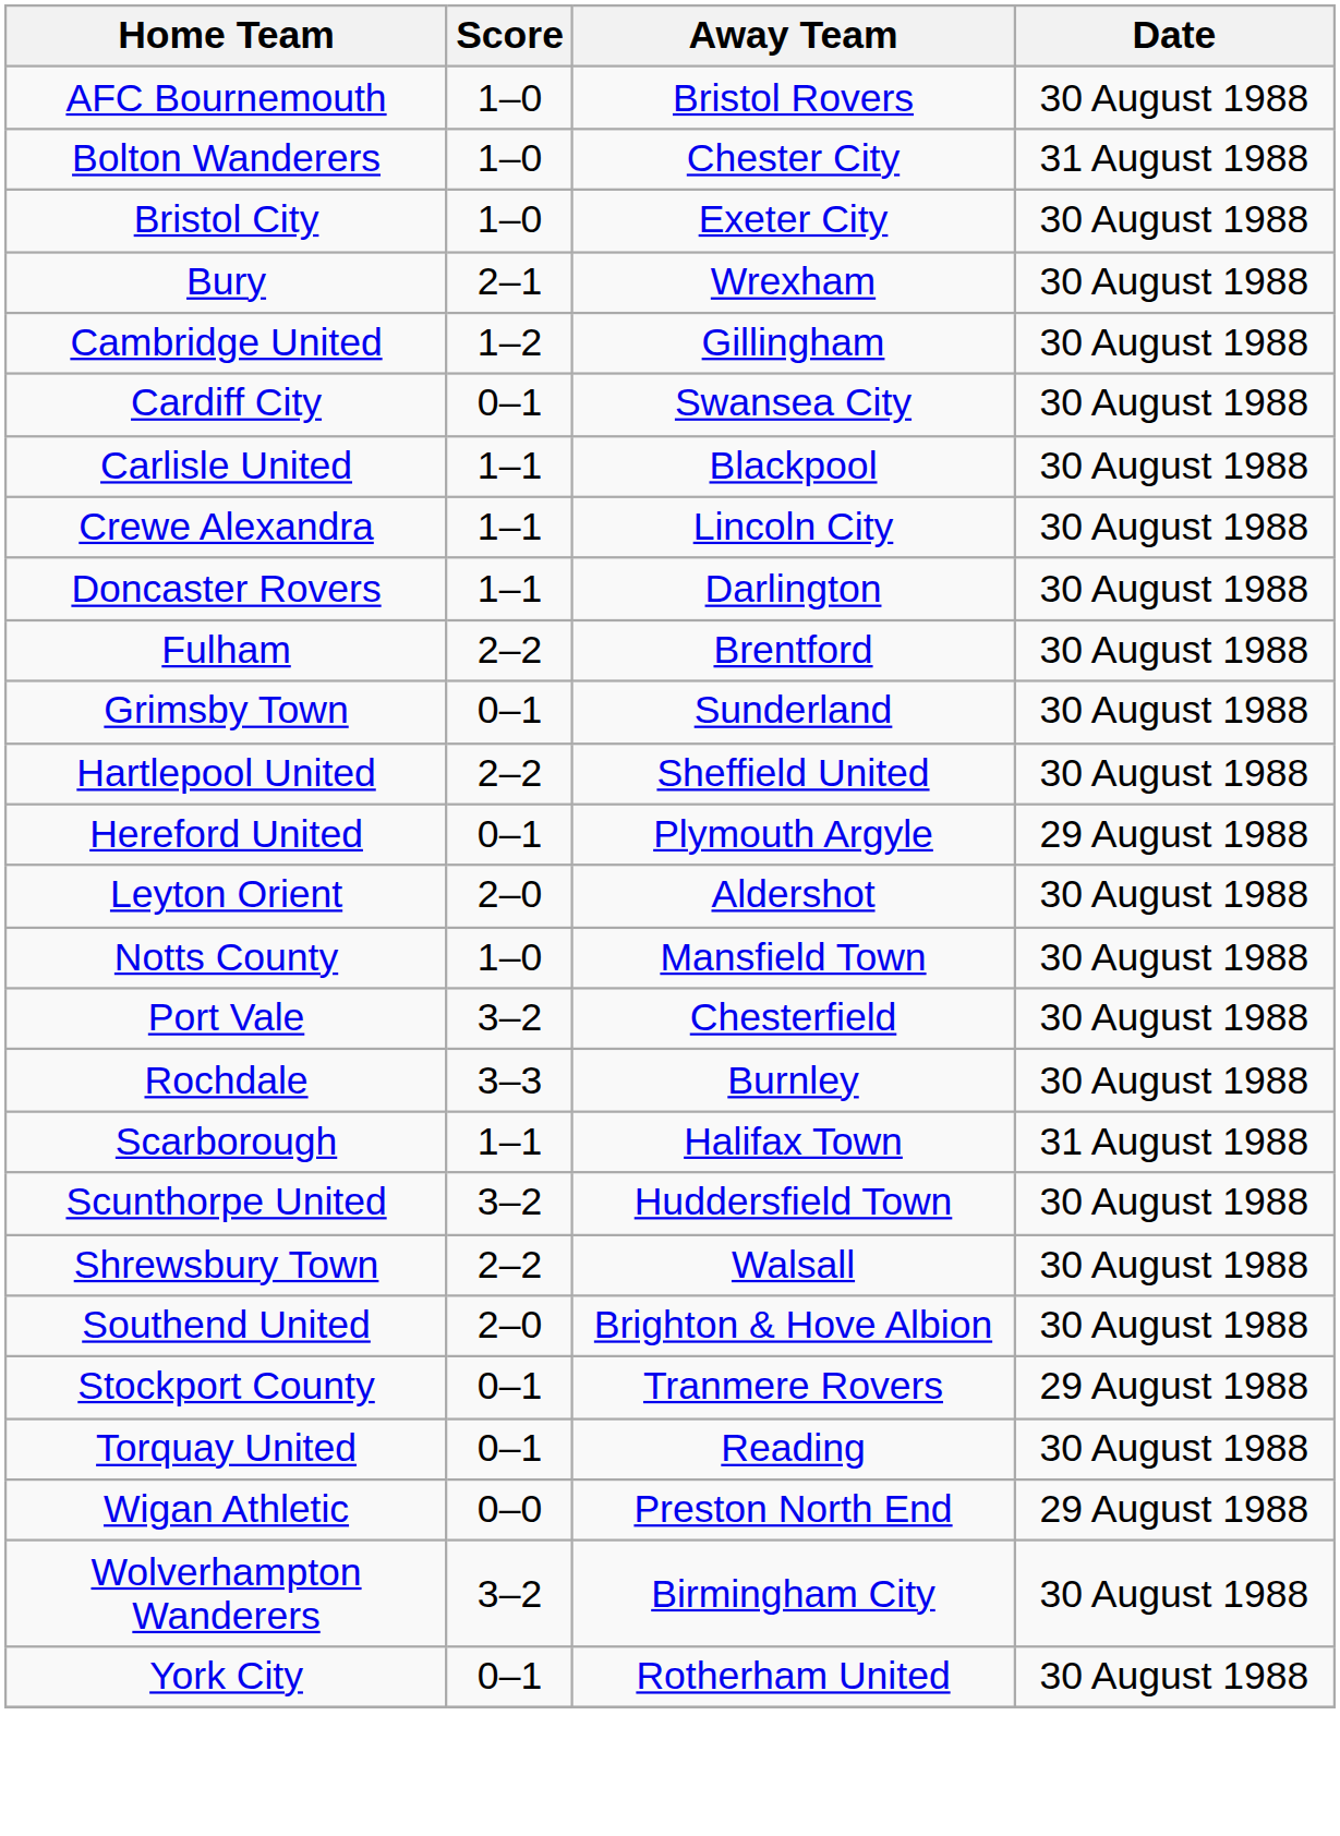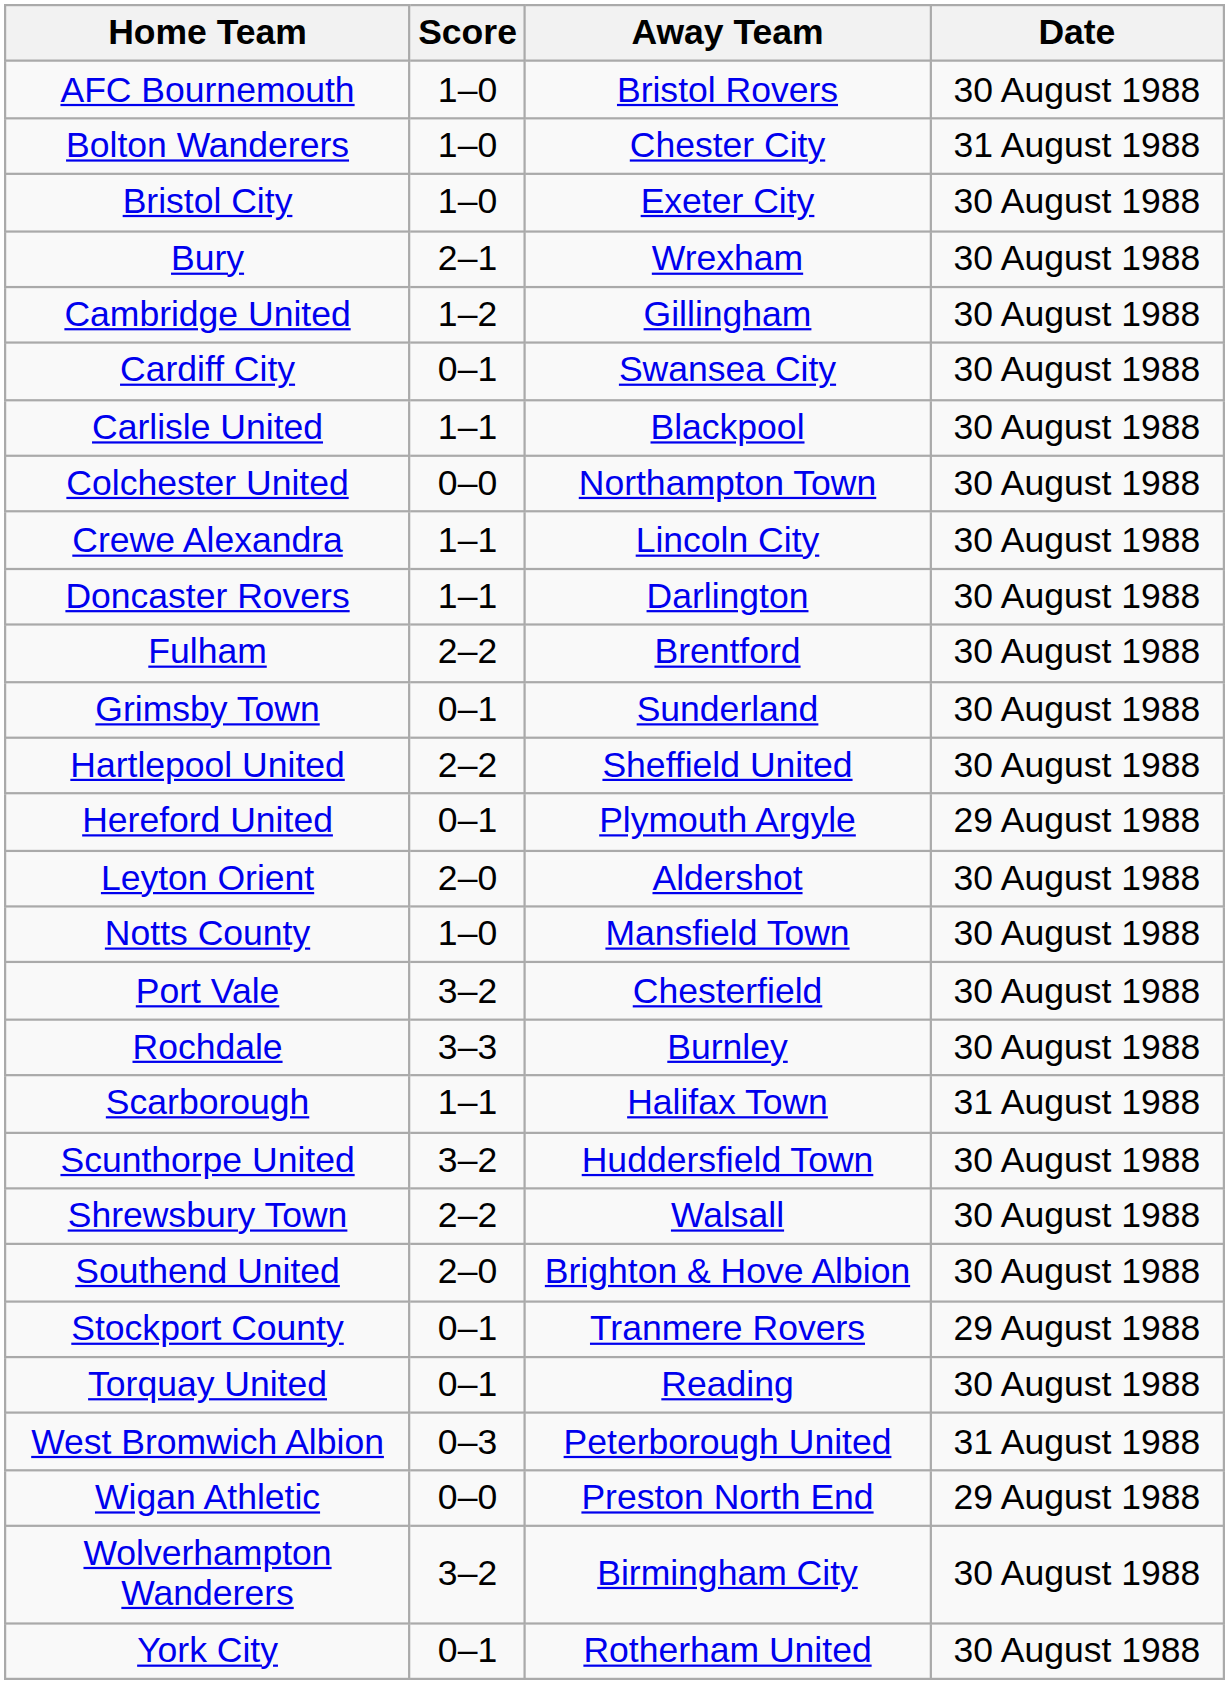 <table class="wikitable" style="text-align:center;">
 <tr>
 <th width=175>Home Team</th>
 <th width=20>Score</th>
 <th width=175>Away Team</th>
 <th width=125>Date</th>
 </tr>
 <tr>
 <td><a href='#'>AFC Bournemouth</a></td>
 <td>1–0</td>
 <td><a href='#'>Bristol Rovers</a></td>
 <td>30 August 1988</td>
 </tr>
 <tr>
 <td><a href='#'>Bolton Wanderers</a></td>
 <td>1–0</td>
 <td><a href='#'>Chester City</a></td>
 <td>31 August 1988</td>
 </tr>
 <tr>
 <td><a href='#'>Bristol City</a></td>
 <td>1–0</td>
 <td><a href='#'>Exeter City</a></td>
 <td>30 August 1988</td>
 </tr>
 <tr>
 <td><a href='#'>Bury</a></td>
 <td>2–1</td>
 <td><a href='#'>Wrexham</a></td>
 <td>30 August 1988</td>
 </tr>
 <tr>
 <td><a href='#'>Cambridge United</a></td>
 <td>1–2</td>
 <td><a href='#'>Gillingham</a></td>
 <td>30 August 1988</td>
 </tr>
 <tr>
 <td><a href='#'>Cardiff City</a></td>
 <td>0–1</td>
 <td><a href='#'>Swansea City</a></td>
 <td>30 August 1988</td>
 </tr>
 <tr>
 <td><a href='#'>Carlisle United</a></td>
 <td>1–1</td>
 <td><a href='#'>Blackpool</a></td>
+<td>30 August 1988</td>
+</tr>
+<tr>
+<td><a href='#'>Colchester United</a></td>
+<td>0–0</td>
+<td><a href='#'>Northampton Town</a></td>
 <td>30 August 1988</td>
 </tr>
 <tr>
 <td><a href='#'>Crewe Alexandra</a></td>
 <td>1–1</td>
 <td><a href='#'>Lincoln City</a></td>
 <td>30 August 1988</td>
 </tr>
 <tr>
 <td><a href='#'>Doncaster Rovers</a></td>
 <td>1–1</td>
 <td><a href='#'>Darlington</a></td>
 <td>30 August 1988</td>
 </tr>
 <tr>
 <td><a href='#'>Fulham</a></td>
 <td>2–2</td>
 <td><a href='#'>Brentford</a></td>
 <td>30 August 1988</td>
 </tr>
 <tr>
 <td><a href='#'>Grimsby Town</a></td>
 <td>0–1</td>
 <td><a href='#'>Sunderland</a></td>
 <td>30 August 1988</td>
 </tr>
 <tr>
 <td><a href='#'>Hartlepool United</a></td>
 <td>2–2</td>
 <td><a href='#'>Sheffield United</a></td>
 <td>30 August 1988</td>
 </tr>
 <tr>
 <td><a href='#'>Hereford United</a></td>
 <td>0–1</td>
 <td><a href='#'>Plymouth Argyle</a></td>
 <td>29 August 1988</td>
 </tr>
 <tr>
 <td><a href='#'>Leyton Orient</a></td>
 <td>2–0</td>
 <td><a href='#'>Aldershot</a></td>
 <td>30 August 1988</td>
 </tr>
 <tr>
 <td><a href='#'>Notts County</a></td>
 <td>1–0</td>
 <td><a href='#'>Mansfield Town</a></td>
 <td>30 August 1988</td>
 </tr>
 <tr>
 <td><a href='#'>Port Vale</a></td>
 <td>3–2</td>
 <td><a href='#'>Chesterfield</a></td>
 <td>30 August 1988</td>
 </tr>
 <tr>
 <td><a href='#'>Rochdale</a></td>
 <td>3–3</td>
 <td><a href='#'>Burnley</a></td>
 <td>30 August 1988</td>
 </tr>
 <tr>
 <td><a href='#'>Scarborough</a></td>
 <td>1–1</td>
 <td><a href='#'>Halifax Town</a></td>
 <td>31 August 1988</td>
 </tr>
 <tr>
 <td><a href='#'>Scunthorpe United</a></td>
 <td>3–2</td>
 <td><a href='#'>Huddersfield Town</a></td>
 <td>30 August 1988</td>
 </tr>
 <tr>
 <td><a href='#'>Shrewsbury Town</a></td>
 <td>2–2</td>
 <td><a href='#'>Walsall</a></td>
 <td>30 August 1988</td>
 </tr>
 <tr>
 <td><a href='#'>Southend United</a></td>
 <td>2–0</td>
 <td><a href='#'>Brighton & Hove Albion</a></td>
 <td>30 August 1988</td>
 </tr>
 <tr>
 <td><a href='#'>Stockport County</a></td>
 <td>0–1</td>
 <td><a href='#'>Tranmere Rovers</a></td>
 <td>29 August 1988</td>
 </tr>
 <tr>
 <td><a href='#'>Torquay United</a></td>
 <td>0–1</td>
 <td><a href='#'>Reading</a></td>
 <td>30 August 1988</td>
 </tr>
 <tr>
+<td><a href='#'>West Bromwich Albion</a></td>
+<td>0–3</td>
+<td><a href='#'>Peterborough United</a></td>
+<td>31 August 1988</td>
+</tr>
+<tr>
 <td><a href='#'>Wigan Athletic</a></td>
 <td>0–0</td>
 <td><a href='#'>Preston North End</a></td>
 <td>29 August 1988</td>
 </tr>
 <tr>
 <td><a href='#'>Wolverhampton Wanderers</a></td>
 <td>3–2</td>
 <td><a href='#'>Birmingham City</a></td>
 <td>30 August 1988</td>
 </tr>
 <tr>
 <td><a href='#'>York City</a></td>
 <td>0–1</td>
 <td><a href='#'>Rotherham United</a></td>
 <td>30 August 1988</td>
 </tr>
 <tr>
 </tr>
 </table>
